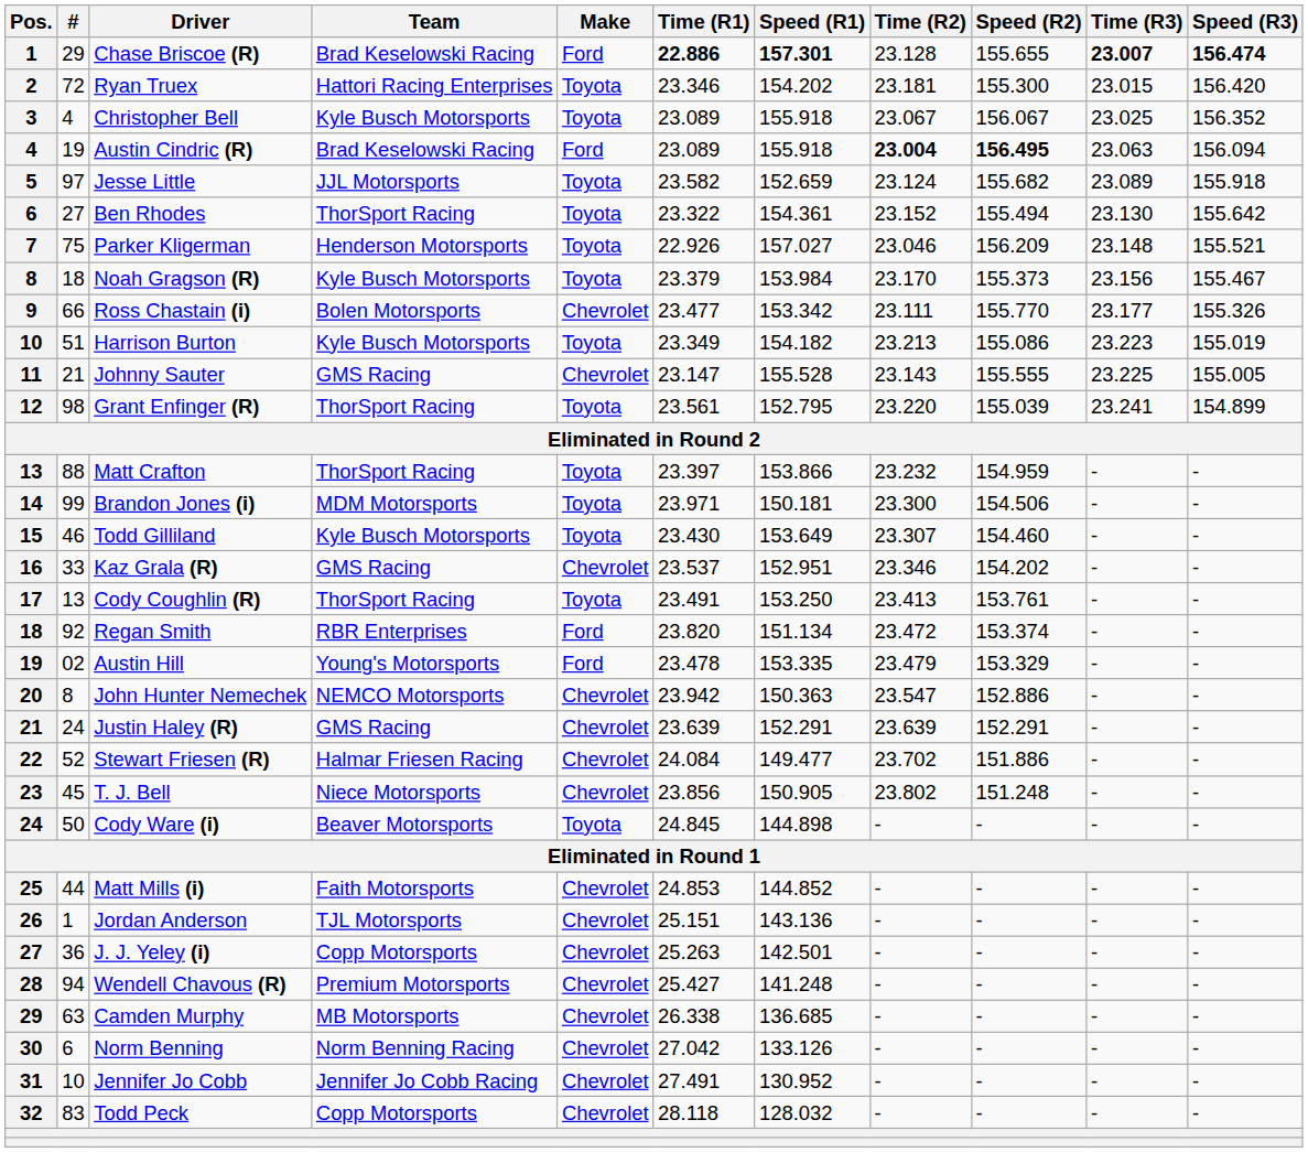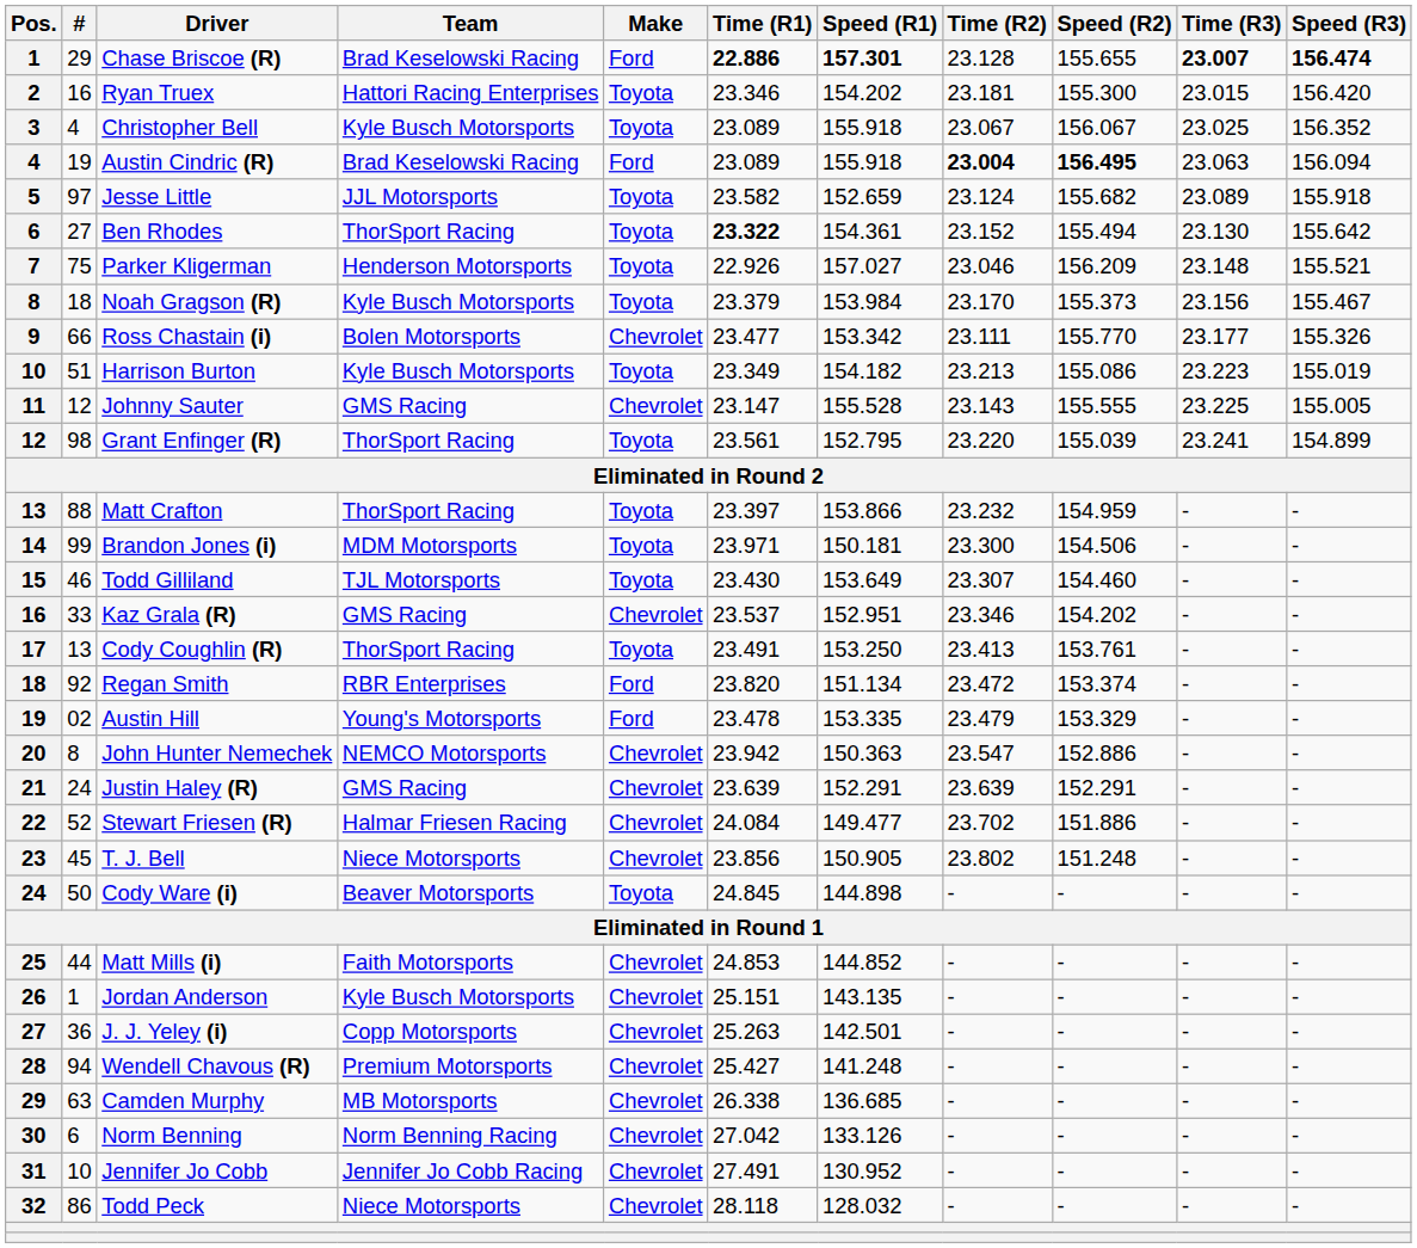 <table class="wikitable" style="font-size: 95%;">
 <tr>
 <th>Pos.</th>
 <th>#</th>
 <th>Driver</th>
 <th>Team</th>
 <th>Make</th>
 <th>Time (R1)</th>
 <th>Speed (R1)</th>
 <th>Time (R2)</th>
 <th>Speed (R2)</th>
 <th>Time (R3)</th>
 <th>Speed (R3)</th>
 </tr>
 <tr>
 <th>1</th>
 <td>29</td>
 <td><a href='#'>Chase Briscoe</a> <strong>(R)</strong></td>
 <td><a href='#'>Brad Keselowski Racing</a></td>
 <td><a href='#'>Ford</a></td>
 <td><strong>22.886</strong></td>
 <td><strong>157.301</strong></td>
 <td>23.128</td>
 <td>155.655</td>
 <td><strong>23.007</strong></td>
 <td><strong>156.474</strong></td>
 </tr>
 <tr>
 <th>2</th>
-<td>72</td>
+<td>16</td>
 <td><a href='#'>Ryan Truex</a></td>
 <td><a href='#'>Hattori Racing Enterprises</a></td>
 <td><a href='#'>Toyota</a></td>
 <td>23.346</td>
 <td>154.202</td>
 <td>23.181</td>
 <td>155.300</td>
 <td>23.015</td>
 <td>156.420</td>
 </tr>
 <tr>
 <th>3</th>
 <td>4</td>
 <td><a href='#'>Christopher Bell</a></td>
 <td><a href='#'>Kyle Busch Motorsports</a></td>
 <td><a href='#'>Toyota</a></td>
 <td>23.089</td>
 <td>155.918</td>
 <td>23.067</td>
 <td>156.067</td>
 <td>23.025</td>
 <td>156.352</td>
 </tr>
 <tr>
 <th>4</th>
 <td>19</td>
 <td><a href='#'>Austin Cindric</a> <strong>(R)</strong></td>
 <td><a href='#'>Brad Keselowski Racing</a></td>
 <td><a href='#'>Ford</a></td>
 <td>23.089</td>
 <td>155.918</td>
 <td><strong>23.004</strong></td>
 <td><strong>156.495</strong></td>
 <td>23.063</td>
 <td>156.094</td>
 </tr>
 <tr>
 <th>5</th>
 <td>97</td>
 <td><a href='#'>Jesse Little</a></td>
 <td><a href='#'>JJL Motorsports</a></td>
 <td><a href='#'>Toyota</a></td>
 <td>23.582</td>
 <td>152.659</td>
 <td>23.124</td>
 <td>155.682</td>
 <td>23.089</td>
 <td>155.918</td>
 </tr>
 <tr>
 <th>6</th>
 <td>27</td>
 <td><a href='#'>Ben Rhodes</a></td>
 <td><a href='#'>ThorSport Racing</a></td>
 <td><a href='#'>Toyota</a></td>
-<td>23.322</td>
+<td><strong>23.322</strong></td>
 <td>154.361</td>
 <td>23.152</td>
 <td>155.494</td>
 <td>23.130</td>
 <td>155.642</td>
 </tr>
 <tr>
 <th>7</th>
 <td>75</td>
 <td><a href='#'>Parker Kligerman</a></td>
 <td><a href='#'>Henderson Motorsports</a></td>
 <td><a href='#'>Toyota</a></td>
 <td>22.926</td>
 <td>157.027</td>
 <td>23.046</td>
 <td>156.209</td>
 <td>23.148</td>
 <td>155.521</td>
 </tr>
 <tr>
 <th>8</th>
 <td>18</td>
 <td><a href='#'>Noah Gragson</a> <strong>(R)</strong></td>
 <td><a href='#'>Kyle Busch Motorsports</a></td>
 <td><a href='#'>Toyota</a></td>
 <td>23.379</td>
 <td>153.984</td>
 <td>23.170</td>
 <td>155.373</td>
 <td>23.156</td>
 <td>155.467</td>
 </tr>
 <tr>
 <th>9</th>
 <td>66</td>
 <td><a href='#'>Ross Chastain</a> <strong>(i)</strong></td>
 <td><a href='#'>Bolen Motorsports</a></td>
 <td><a href='#'>Chevrolet</a></td>
 <td>23.477</td>
 <td>153.342</td>
 <td>23.111</td>
 <td>155.770</td>
 <td>23.177</td>
 <td>155.326</td>
 </tr>
 <tr>
 <th>10</th>
 <td>51</td>
 <td><a href='#'>Harrison Burton</a></td>
 <td><a href='#'>Kyle Busch Motorsports</a></td>
 <td><a href='#'>Toyota</a></td>
 <td>23.349</td>
 <td>154.182</td>
 <td>23.213</td>
 <td>155.086</td>
 <td>23.223</td>
 <td>155.019</td>
 </tr>
 <tr>
 <th>11</th>
-<td>21</td>
+<td>12</td>
 <td><a href='#'>Johnny Sauter</a></td>
 <td><a href='#'>GMS Racing</a></td>
 <td><a href='#'>Chevrolet</a></td>
 <td>23.147</td>
 <td>155.528</td>
 <td>23.143</td>
 <td>155.555</td>
 <td>23.225</td>
 <td>155.005</td>
 </tr>
 <tr>
 <th>12</th>
 <td>98</td>
 <td><a href='#'>Grant Enfinger</a> <strong>(R)</strong></td>
 <td><a href='#'>ThorSport Racing</a></td>
 <td><a href='#'>Toyota</a></td>
 <td>23.561</td>
 <td>152.795</td>
 <td>23.220</td>
 <td>155.039</td>
 <td>23.241</td>
 <td>154.899</td>
 </tr>
 <tr>
 <th colspan="11">Eliminated in Round 2</th>
 </tr>
 <tr>
 <th>13</th>
 <td>88</td>
 <td><a href='#'>Matt Crafton</a></td>
 <td><a href='#'>ThorSport Racing</a></td>
 <td><a href='#'>Toyota</a></td>
 <td>23.397</td>
 <td>153.866</td>
 <td>23.232</td>
 <td>154.959</td>
 <td>-</td>
 <td>-</td>
 </tr>
 <tr>
 <th>14</th>
 <td>99</td>
 <td><a href='#'>Brandon Jones</a> <strong>(i)</strong></td>
 <td><a href='#'>MDM Motorsports</a></td>
 <td><a href='#'>Toyota</a></td>
 <td>23.971</td>
 <td>150.181</td>
 <td>23.300</td>
 <td>154.506</td>
 <td>-</td>
 <td>-</td>
 </tr>
 <tr>
 <th>15</th>
 <td>46</td>
 <td><a href='#'>Todd Gilliland</a></td>
-<td><a href='#'>Kyle Busch Motorsports</a></td>
+<td><a href='#'>TJL Motorsports</a></td>
 <td><a href='#'>Toyota</a></td>
 <td>23.430</td>
 <td>153.649</td>
 <td>23.307</td>
 <td>154.460</td>
 <td>-</td>
 <td>-</td>
 </tr>
 <tr>
 <th>16</th>
 <td>33</td>
 <td><a href='#'>Kaz Grala</a> <strong>(R)</strong></td>
 <td><a href='#'>GMS Racing</a></td>
 <td><a href='#'>Chevrolet</a></td>
 <td>23.537</td>
 <td>152.951</td>
 <td>23.346</td>
 <td>154.202</td>
 <td>-</td>
 <td>-</td>
 </tr>
 <tr>
 <th>17</th>
 <td>13</td>
 <td><a href='#'>Cody Coughlin</a> <strong>(R)</strong></td>
 <td><a href='#'>ThorSport Racing</a></td>
 <td><a href='#'>Toyota</a></td>
 <td>23.491</td>
 <td>153.250</td>
 <td>23.413</td>
 <td>153.761</td>
 <td>-</td>
 <td>-</td>
 </tr>
 <tr>
 <th>18</th>
 <td>92</td>
 <td><a href='#'>Regan Smith</a></td>
 <td><a href='#'>RBR Enterprises</a></td>
 <td><a href='#'>Ford</a></td>
 <td>23.820</td>
 <td>151.134</td>
 <td>23.472</td>
 <td>153.374</td>
 <td>-</td>
 <td>-</td>
 </tr>
 <tr>
 <th>19</th>
 <td>02</td>
 <td><a href='#'>Austin Hill</a></td>
 <td><a href='#'>Young's Motorsports</a></td>
 <td><a href='#'>Ford</a></td>
 <td>23.478</td>
 <td>153.335</td>
 <td>23.479</td>
 <td>153.329</td>
 <td>-</td>
 <td>-</td>
 </tr>
 <tr>
 <th>20</th>
 <td>8</td>
 <td><a href='#'>John Hunter Nemechek</a></td>
 <td><a href='#'>NEMCO Motorsports</a></td>
 <td><a href='#'>Chevrolet</a></td>
 <td>23.942</td>
 <td>150.363</td>
 <td>23.547</td>
 <td>152.886</td>
 <td>-</td>
 <td>-</td>
 </tr>
 <tr>
 <th>21</th>
 <td>24</td>
 <td><a href='#'>Justin Haley</a> <strong>(R)</strong></td>
 <td><a href='#'>GMS Racing</a></td>
 <td><a href='#'>Chevrolet</a></td>
 <td>23.639</td>
 <td>152.291</td>
 <td>23.639</td>
 <td>152.291</td>
 <td>-</td>
 <td>-</td>
 </tr>
 <tr>
 <th>22</th>
 <td>52</td>
 <td><a href='#'>Stewart Friesen</a> <strong>(R)</strong></td>
 <td><a href='#'>Halmar Friesen Racing</a></td>
 <td><a href='#'>Chevrolet</a></td>
 <td>24.084</td>
 <td>149.477</td>
 <td>23.702</td>
 <td>151.886</td>
 <td>-</td>
 <td>-</td>
 </tr>
 <tr>
 <th>23</th>
 <td>45</td>
 <td><a href='#'>T. J. Bell</a></td>
 <td><a href='#'>Niece Motorsports</a></td>
 <td><a href='#'>Chevrolet</a></td>
 <td>23.856</td>
 <td>150.905</td>
 <td>23.802</td>
 <td>151.248</td>
 <td>-</td>
 <td>-</td>
 </tr>
 <tr>
 <th>24</th>
 <td>50</td>
 <td><a href='#'>Cody Ware</a> <strong>(i)</strong></td>
 <td><a href='#'>Beaver Motorsports</a></td>
 <td><a href='#'>Toyota</a></td>
 <td>24.845</td>
 <td>144.898</td>
 <td>-</td>
 <td>-</td>
 <td>-</td>
 <td>-</td>
 </tr>
 <tr>
 <th colspan="11">Eliminated in Round 1</th>
 </tr>
 <tr>
 <th>25</th>
 <td>44</td>
 <td><a href='#'>Matt Mills</a> <strong>(i)</strong></td>
 <td><a href='#'>Faith Motorsports</a></td>
 <td><a href='#'>Chevrolet</a></td>
 <td>24.853</td>
 <td>144.852</td>
 <td>-</td>
 <td>-</td>
 <td>-</td>
 <td>-</td>
 </tr>
 <tr>
 <th>26</th>
 <td>1</td>
 <td><a href='#'>Jordan Anderson</a></td>
-<td><a href='#'>TJL Motorsports</a></td>
+<td><a href='#'>Kyle Busch Motorsports</a></td>
 <td><a href='#'>Chevrolet</a></td>
 <td>25.151</td>
-<td>143.136</td>
+<td>143.135</td>
 <td>-</td>
 <td>-</td>
 <td>-</td>
 <td>-</td>
 </tr>
 <tr>
 <th>27</th>
 <td>36</td>
 <td><a href='#'>J. J. Yeley</a> <strong>(i)</strong></td>
 <td><a href='#'>Copp Motorsports</a></td>
 <td><a href='#'>Chevrolet</a></td>
 <td>25.263</td>
 <td>142.501</td>
 <td>-</td>
 <td>-</td>
 <td>-</td>
 <td>-</td>
 </tr>
 <tr>
 <th>28</th>
 <td>94</td>
 <td><a href='#'>Wendell Chavous</a> <strong>(R)</strong></td>
 <td><a href='#'>Premium Motorsports</a></td>
 <td><a href='#'>Chevrolet</a></td>
 <td>25.427</td>
 <td>141.248</td>
 <td>-</td>
 <td>-</td>
 <td>-</td>
 <td>-</td>
 </tr>
 <tr>
 <th>29</th>
 <td>63</td>
 <td><a href='#'>Camden Murphy</a></td>
 <td><a href='#'>MB Motorsports</a></td>
 <td><a href='#'>Chevrolet</a></td>
 <td>26.338</td>
 <td>136.685</td>
 <td>-</td>
 <td>-</td>
 <td>-</td>
 <td>-</td>
 </tr>
 <tr>
 <th>30</th>
 <td>6</td>
 <td><a href='#'>Norm Benning</a></td>
 <td><a href='#'>Norm Benning Racing</a></td>
 <td><a href='#'>Chevrolet</a></td>
 <td>27.042</td>
 <td>133.126</td>
 <td>-</td>
 <td>-</td>
 <td>-</td>
 <td>-</td>
 </tr>
 <tr>
 <th>31</th>
 <td>10</td>
 <td><a href='#'>Jennifer Jo Cobb</a></td>
 <td><a href='#'>Jennifer Jo Cobb Racing</a></td>
 <td><a href='#'>Chevrolet</a></td>
 <td>27.491</td>
 <td>130.952</td>
 <td>-</td>
 <td>-</td>
 <td>-</td>
 <td>-</td>
 </tr>
 <tr>
 <th>32</th>
-<td>83</td>
+<td>86</td>
 <td><a href='#'>Todd Peck</a></td>
-<td><a href='#'>Copp Motorsports</a></td>
+<td><a href='#'>Niece Motorsports</a></td>
 <td><a href='#'>Chevrolet</a></td>
 <td>28.118</td>
 <td>128.032</td>
 <td>-</td>
 <td>-</td>
 <td>-</td>
 <td>-</td>
 </tr>
 <tr>
 <th colspan="11"></th>
 </tr>
 <tr>
 <th colspan="11"></th>
 </tr>
 </table>
